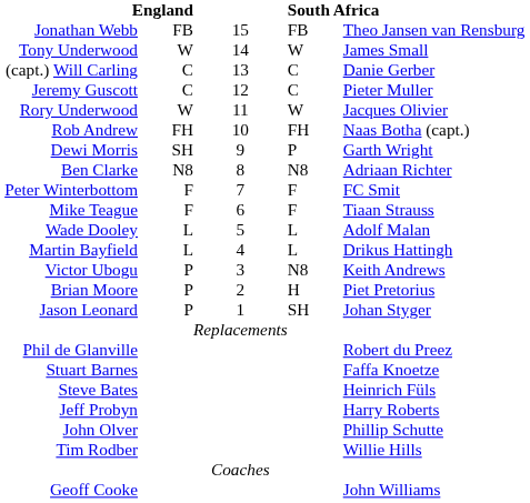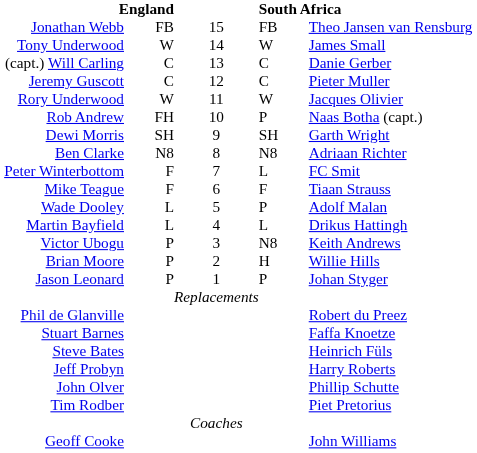 <table width="100%" style="font-size:90%" cellspacing="0" cellpadding="0" align=center>
 <tr>
 <td width=41% style="text-align=right"></td>
 <td width=3% style="text-align:right"></td>
 <td width=4% style="text-align:center"></td>
 <td width=3% style="text-align:left"></td>
 <td width=49% style="text-align:left"></td>
 </tr>
 <tr>
 <td colspan=2 align=right><strong>England</strong></td>
 <td></td>
 <td colspan=2><strong>South Africa</strong></td>
 </tr>
 <tr>
 <td align=right><a href='#'>Jonathan Webb</a></td>
 <td align=right>FB</td>
 <td align=center>15</td>
 <td>FB</td>
 <td><a href='#'>Theo Jansen van Rensburg</a></td>
 </tr>
 <tr>
 <td align=right> <a href='#'>Tony Underwood</a></td>
 <td align=right>W</td>
 <td align=center>14</td>
 <td>W</td>
 <td><a href='#'>James Small</a></td>
 </tr>
 <tr>
 <td align=right>(capt.) <a href='#'>Will Carling</a></td>
 <td align=right>C</td>
 <td align=center>13</td>
 <td>C</td>
 <td><a href='#'>Danie Gerber</a></td>
 </tr>
 <tr>
 <td align=right><a href='#'>Jeremy Guscott</a></td>
 <td align=right>C</td>
 <td align=center>12</td>
 <td>C</td>
 <td><a href='#'>Pieter Muller</a></td>
 </tr>
 <tr>
 <td align=right><a href='#'>Rory Underwood</a></td>
 <td align=right>W</td>
 <td align=center>11</td>
 <td>W</td>
 <td><a href='#'>Jacques Olivier</a></td>
 </tr>
 <tr>
 <td align=right><a href='#'>Rob Andrew</a></td>
 <td align=right>FH</td>
 <td align=center>10</td>
-<td>FH</td>
+<td>P</td>
 <td><a href='#'>Naas Botha</a> (capt.)</td>
 </tr>
 <tr>
 <td align=right><a href='#'>Dewi Morris</a></td>
 <td align=right>SH</td>
 <td align=center>9</td>
-<td>P</td>
+<td>SH</td>
 <td><a href='#'>Garth Wright</a></td>
 </tr>
 <tr>
 <td align=right><a href='#'>Ben Clarke</a></td>
 <td align=right>N8</td>
 <td align=center>8</td>
 <td>N8</td>
 <td><a href='#'>Adriaan Richter</a></td>
 </tr>
 <tr>
 <td align=right><a href='#'>Peter Winterbottom</a></td>
 <td align=right>F</td>
 <td align=center>7</td>
-<td>F</td>
+<td>L</td>
 <td><a href='#'>FC Smit</a></td>
 </tr>
 <tr>
 <td align=right><a href='#'>Mike Teague</a></td>
 <td align=right>F</td>
 <td align=center>6</td>
 <td>F</td>
 <td><a href='#'>Tiaan Strauss</a></td>
 </tr>
 <tr>
 <td align=right><a href='#'>Wade Dooley</a></td>
 <td align=right>L</td>
 <td align=center>5</td>
-<td>L</td>
+<td>P</td>
 <td><a href='#'>Adolf Malan</a></td>
 </tr>
 <tr>
 <td align=right><a href='#'>Martin Bayfield</a></td>
 <td align=right>L</td>
 <td align=center>4</td>
 <td>L</td>
 <td><a href='#'>Drikus Hattingh</a></td>
 </tr>
 <tr>
 <td align=right><a href='#'>Victor Ubogu</a></td>
 <td align=right>P</td>
 <td align=center>3</td>
 <td>N8</td>
 <td><a href='#'>Keith Andrews</a></td>
 </tr>
 <tr>
 <td align=right><a href='#'>Brian Moore</a></td>
 <td align=right>P</td>
 <td align=center>2</td>
 <td>H</td>
-<td><a href='#'>Piet Pretorius</a></td>
+<td><a href='#'>Willie Hills</a></td>
 </tr>
 <tr>
 <td align=right><a href='#'>Jason Leonard</a></td>
 <td align=right>P</td>
 <td align=center>1</td>
-<td>SH</td>
+<td>P</td>
 <td><a href='#'>Johan Styger</a></td>
 </tr>
 <tr>
 <td></td>
 <td></td>
 <td align=center><em>Replacements</em></td>
 <td></td>
 <td></td>
 </tr>
 <tr>
 <td align=right> <a href='#'>Phil de Glanville</a></td>
 <td align=right></td>
 <td align=center></td>
 <td></td>
 <td><a href='#'>Robert du Preez</a></td>
 </tr>
 <tr>
 <td align=right><a href='#'>Stuart Barnes</a></td>
 <td align=right></td>
 <td align=center></td>
 <td></td>
 <td><a href='#'>Faffa Knoetze</a></td>
 </tr>
 <tr>
 <td align=right><a href='#'>Steve Bates</a></td>
 <td align=right></td>
 <td align=center></td>
 <td></td>
 <td><a href='#'>Heinrich Füls</a></td>
 </tr>
 <tr>
 <td align=right><a href='#'>Jeff Probyn</a></td>
 <td align=right></td>
 <td align=center></td>
 <td></td>
 <td><a href='#'>Harry Roberts</a></td>
 </tr>
 <tr>
 <td align=right><a href='#'>John Olver</a></td>
 <td align=right></td>
 <td align=center></td>
 <td></td>
 <td><a href='#'>Phillip Schutte</a></td>
 </tr>
 <tr>
 <td align=right><a href='#'>Tim Rodber</a></td>
 <td align=right></td>
 <td align=center></td>
 <td></td>
-<td><a href='#'>Willie Hills</a></td>
+<td><a href='#'>Piet Pretorius</a></td>
 </tr>
 <tr>
 <td></td>
 <td></td>
 <td align=center><em>Coaches</em></td>
 <td></td>
 <td></td>
 </tr>
 <tr>
 <td align=right><a href='#'>Geoff Cooke</a> </td>
 <td></td>
 <td></td>
 <td></td>
 <td> <a href='#'>John Williams</a></td>
 </tr>
 </table>
